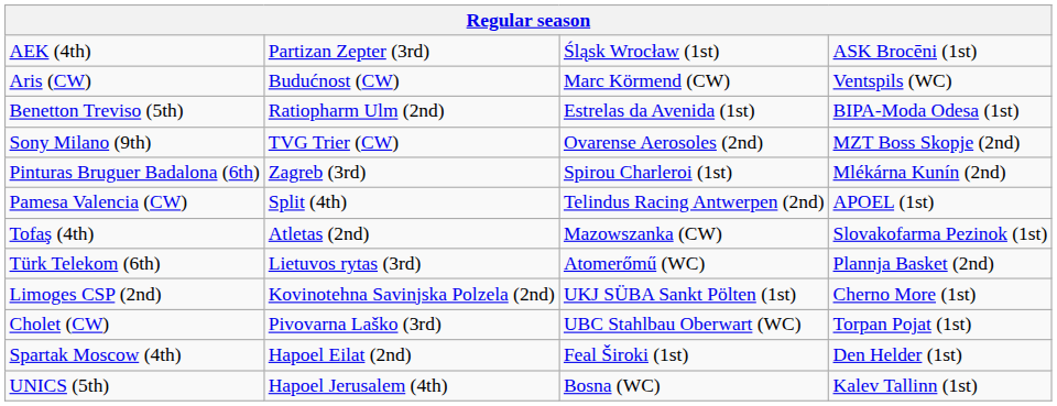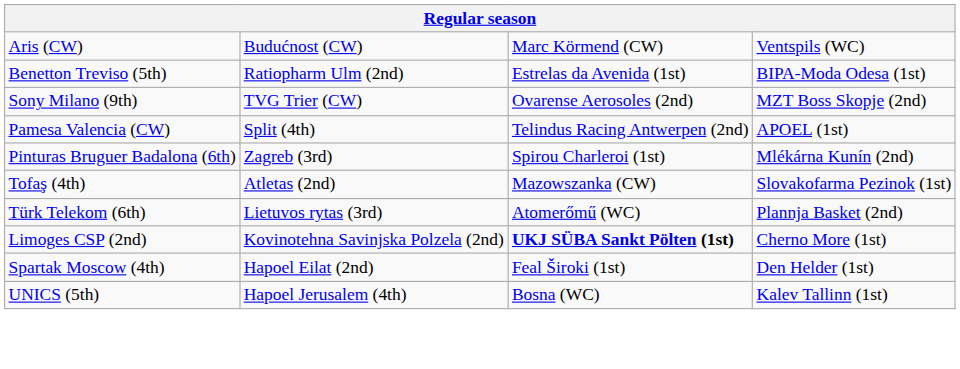 <table class="wikitable" style="white-space: nowrap;">
 <tr>
 <th colspan=4><a href='#'>Regular season</a></th>
-</tr>
-<tr>
-<td width=210> <a href='#'>AEK</a> (4th)</td>
-<td width=210> <a href='#'>Partizan Zepter</a> (3rd)</td>
-<td width=210> <a href='#'>Śląsk Wrocław</a> (1st)</td>
-<td width=210> <a href='#'>ASK Brocēni</a> (1st)</td>
 </tr>
 <tr>
 <td width=210> <a href='#'>Aris</a> (<a href='#'>CW</a>)</td>
 <td width=210> <a href='#'>Budućnost</a> (<a href='#'>CW</a>)</td>
 <td width=210> <a href='#'>Marc Körmend</a> (CW)</td>
 <td width=210> <a href='#'>Ventspils</a> (WC)</td>
 </tr>
 <tr>
 <td width=210> <a href='#'>Benetton Treviso</a> (5th)</td>
 <td width=210> <a href='#'>Ratiopharm Ulm</a> (2nd)</td>
 <td width=210> <a href='#'>Estrelas da Avenida</a> (1st)</td>
 <td width=210> <a href='#'>BIPA-Moda Odesa</a> (1st)</td>
 </tr>
 <tr>
 <td width=210> <a href='#'>Sony Milano</a> (9th)</td>
 <td width=210> <a href='#'>TVG Trier</a> (<a href='#'>CW</a>)</td>
 <td width=210> <a href='#'>Ovarense Aerosoles</a> (2nd)</td>
 <td width=210> <a href='#'>MZT Boss Skopje</a> (2nd)</td>
 </tr>
 <tr>
+<td width=210> <a href='#'>Pamesa Valencia</a> (<a href='#'>CW</a>)</td>
+<td width=210> <a href='#'>Split</a> (4th)</td>
+<td width=210> <a href='#'>Telindus Racing Antwerpen</a> (2nd)</td>
+<td width=210> <a href='#'>APOEL</a> (1st)</td>
+</tr>
+<tr>
 <td width=210> <a href='#'>Pinturas Bruguer Badalona</a> (<a href='#'>6th</a>)</td>
 <td width=210> <a href='#'>Zagreb</a> (3rd)</td>
 <td width=210> <a href='#'>Spirou Charleroi</a> (1st)</td>
 <td width=210> <a href='#'>Mlékárna Kunín</a> (2nd)</td>
-</tr>
-<tr>
-<td width=210> <a href='#'>Pamesa Valencia</a> (<a href='#'>CW</a>)</td>
-<td width=210> <a href='#'>Split</a> (4th)</td>
-<td width=210> <a href='#'>Telindus Racing Antwerpen</a> (2nd)</td>
-<td width=210> <a href='#'>APOEL</a> (1st)</td>
 </tr>
 <tr>
 <td width=210> <a href='#'>Tofaş</a> (4th)</td>
 <td width=210> <a href='#'>Atletas</a> (2nd)</td>
 <td width=210> <a href='#'>Mazowszanka</a> (CW)</td>
 <td width=210> <a href='#'>Slovakofarma Pezinok</a> (1st)</td>
 </tr>
 <tr>
 <td width=210> <a href='#'>Türk Telekom</a> (6th)</td>
 <td width=210> <a href='#'>Lietuvos rytas</a> (3rd)</td>
 <td width=210> <a href='#'>Atomerőmű</a> (WC)</td>
 <td width=210> <a href='#'>Plannja Basket</a> (2nd)</td>
 </tr>
 <tr>
 <td width=210> <a href='#'>Limoges CSP</a> (2nd)</td>
 <td width=210> <a href='#'>Kovinotehna Savinjska Polzela</a> (2nd)</td>
-<td width=210> <a href='#'>UKJ SÜBA Sankt Pölten</a> (1st)</td>
+<td width=210><strong> <a href='#'>UKJ SÜBA Sankt Pölten</a> (1st)</strong></td>
 <td width=210> <a href='#'>Cherno More</a> (1st)</td>
-</tr>
-<tr>
-<td width=210> <a href='#'>Cholet</a> (<a href='#'>CW</a>)</td>
-<td width=210> <a href='#'>Pivovarna Laško</a> (3rd)</td>
-<td width=210> <a href='#'>UBC Stahlbau Oberwart</a> (WC)</td>
-<td width=210> <a href='#'>Torpan Pojat</a> (1st)</td>
 </tr>
 <tr>
 <td width=210> <a href='#'>Spartak Moscow</a> (4th)</td>
 <td width=210> <a href='#'>Hapoel Eilat</a> (2nd)</td>
 <td width=210> <a href='#'>Feal Široki</a> (1st)</td>
 <td width=210> <a href='#'>Den Helder</a> (1st)</td>
 </tr>
 <tr>
 <td width=210> <a href='#'>UNICS</a> (5th)</td>
 <td width=210> <a href='#'>Hapoel Jerusalem</a> (4th)</td>
 <td width=210> <a href='#'>Bosna</a> (WC)</td>
 <td width=210> <a href='#'>Kalev Tallinn</a> (1st)</td>
 </tr>
 </table>
